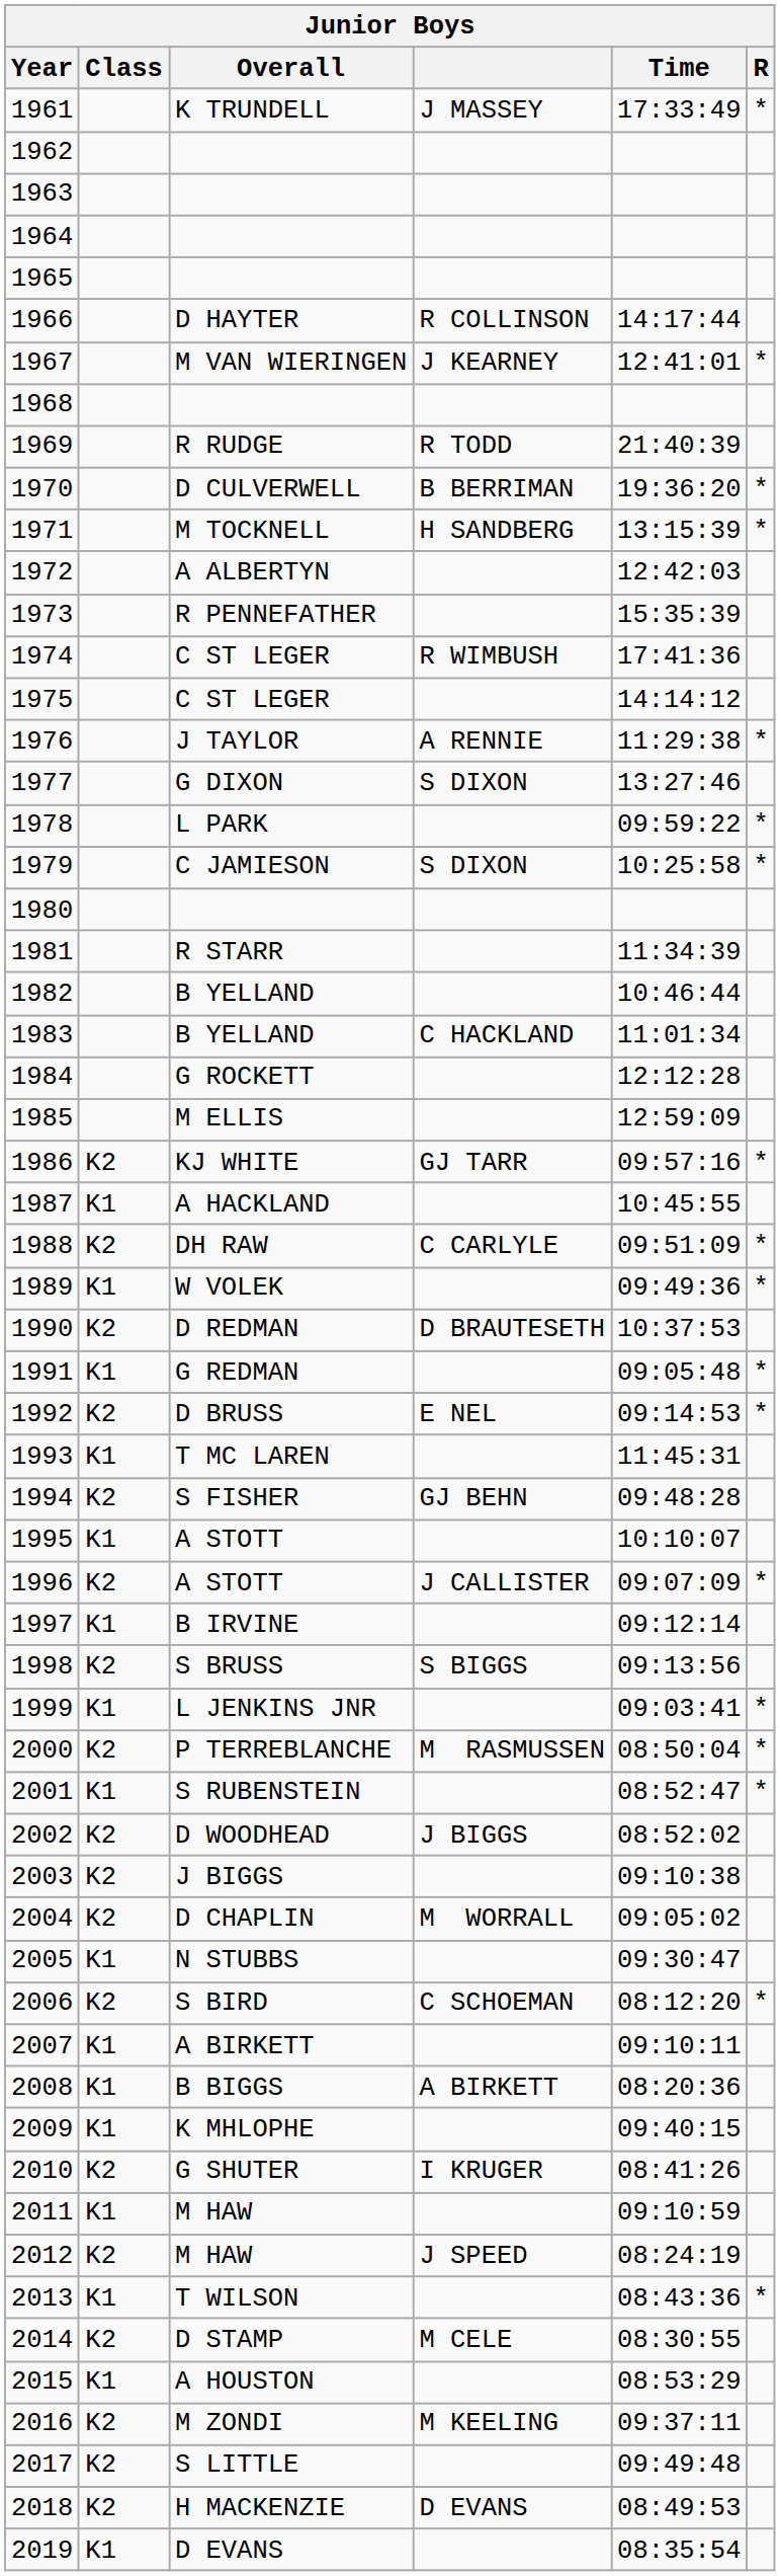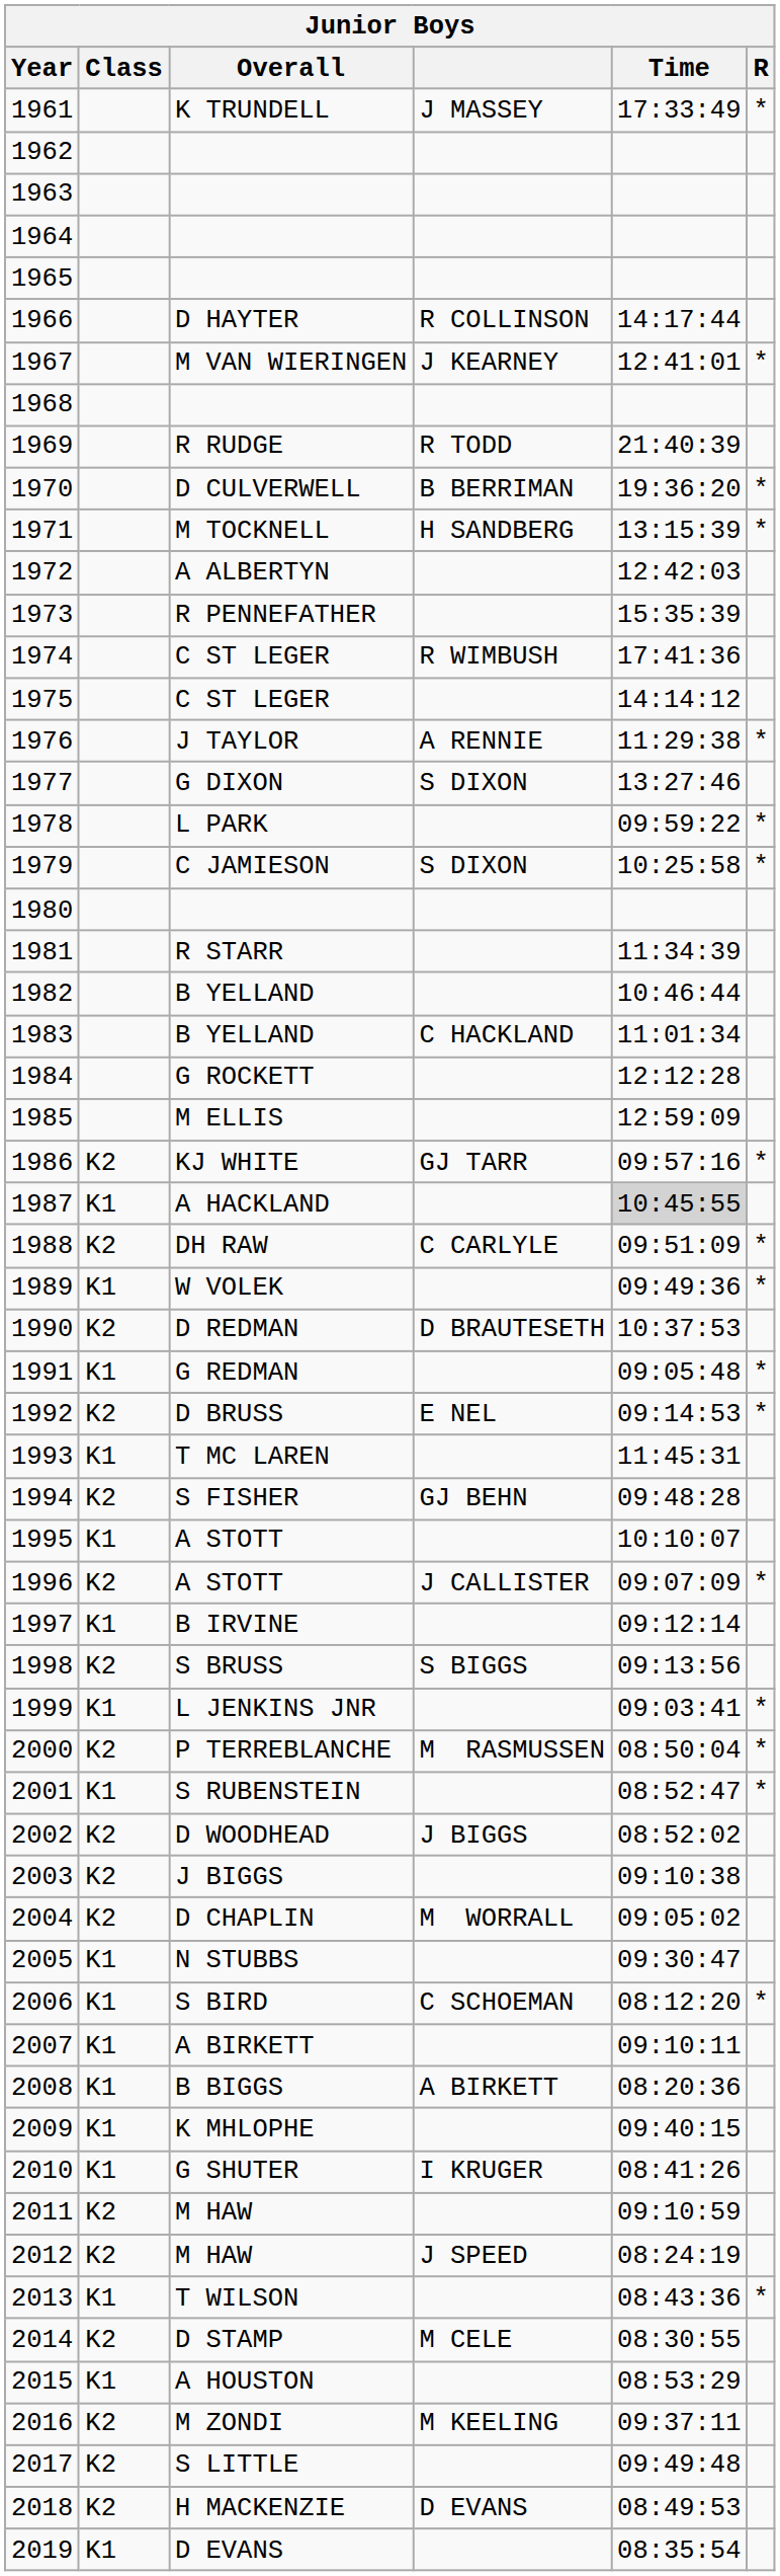 <table class="wikitable">
 <tr>
 <th colspan="6">Junior  Boys</th>
 </tr>
 <tr>
 <th>Year</th>
 <th>Class</th>
 <th>Overall</th>
 <th></th>
 <th>Time</th>
 <th>R</th>
 </tr>
 <tr>
 <td>1961</td>
 <td></td>
 <td>K TRUNDELL</td>
 <td>J MASSEY</td>
 <td>17:33:49</td>
 <td>*</td>
 </tr>
 <tr>
 <td>1962</td>
 <td></td>
 <td></td>
 <td></td>
 <td></td>
 <td></td>
 </tr>
 <tr>
 <td>1963</td>
 <td></td>
 <td></td>
 <td></td>
 <td></td>
 <td></td>
 </tr>
 <tr>
 <td>1964</td>
 <td></td>
 <td></td>
 <td></td>
 <td></td>
 <td></td>
 </tr>
 <tr>
 <td>1965</td>
 <td></td>
 <td></td>
 <td></td>
 <td></td>
 <td></td>
 </tr>
 <tr>
 <td>1966</td>
 <td></td>
 <td>D HAYTER</td>
 <td>R COLLINSON</td>
 <td>14:17:44</td>
 <td></td>
 </tr>
 <tr>
 <td>1967</td>
 <td></td>
 <td>M VAN WIERINGEN</td>
 <td>J KEARNEY</td>
 <td>12:41:01</td>
 <td>*</td>
 </tr>
 <tr>
 <td>1968</td>
 <td></td>
 <td></td>
 <td></td>
 <td></td>
 <td></td>
 </tr>
 <tr>
 <td>1969</td>
 <td></td>
 <td>R RUDGE</td>
 <td>R TODD</td>
 <td>21:40:39</td>
 <td></td>
 </tr>
 <tr>
 <td>1970</td>
 <td></td>
 <td>D CULVERWELL</td>
 <td>B BERRIMAN</td>
 <td>19:36:20</td>
 <td>*</td>
 </tr>
 <tr>
 <td>1971</td>
 <td></td>
 <td>M TOCKNELL</td>
 <td>H SANDBERG</td>
 <td>13:15:39</td>
 <td>*</td>
 </tr>
 <tr>
 <td>1972</td>
 <td></td>
 <td>A ALBERTYN</td>
 <td></td>
 <td>12:42:03</td>
 <td></td>
 </tr>
 <tr>
 <td>1973</td>
 <td></td>
 <td>R PENNEFATHER</td>
 <td></td>
 <td>15:35:39</td>
 <td></td>
 </tr>
 <tr>
 <td>1974</td>
 <td></td>
 <td>C ST LEGER</td>
 <td>R WIMBUSH</td>
 <td>17:41:36</td>
 <td></td>
 </tr>
 <tr>
 <td>1975</td>
 <td></td>
 <td>C ST LEGER</td>
 <td></td>
 <td>14:14:12</td>
 <td></td>
 </tr>
 <tr>
 <td>1976</td>
 <td></td>
 <td>J TAYLOR</td>
 <td>A RENNIE</td>
 <td>11:29:38</td>
 <td>*</td>
 </tr>
 <tr>
 <td>1977</td>
 <td></td>
 <td>G DIXON</td>
 <td>S DIXON</td>
 <td>13:27:46</td>
 <td></td>
 </tr>
 <tr>
 <td>1978</td>
 <td></td>
 <td>L PARK</td>
 <td></td>
 <td>09:59:22</td>
 <td>*</td>
 </tr>
 <tr>
 <td>1979</td>
 <td></td>
 <td>C JAMIESON</td>
 <td>S DIXON</td>
 <td>10:25:58</td>
 <td>*</td>
 </tr>
 <tr>
 <td>1980</td>
 <td></td>
 <td></td>
 <td></td>
 <td></td>
 <td></td>
 </tr>
 <tr>
 <td>1981</td>
 <td></td>
 <td>R STARR</td>
 <td></td>
 <td>11:34:39</td>
 <td></td>
 </tr>
 <tr>
 <td>1982</td>
 <td></td>
 <td>B YELLAND</td>
 <td></td>
 <td>10:46:44</td>
 <td></td>
 </tr>
 <tr>
 <td>1983</td>
 <td></td>
 <td>B YELLAND</td>
 <td>C HACKLAND</td>
 <td>11:01:34</td>
 <td></td>
 </tr>
 <tr>
 <td>1984</td>
 <td></td>
 <td>G ROCKETT</td>
 <td></td>
 <td>12:12:28</td>
 <td></td>
 </tr>
 <tr>
 <td>1985</td>
 <td></td>
 <td>M ELLIS</td>
 <td></td>
 <td>12:59:09</td>
 <td></td>
 </tr>
 <tr>
 <td>1986</td>
 <td>K2</td>
 <td>KJ WHITE</td>
 <td>GJ TARR</td>
 <td>09:57:16</td>
 <td>*</td>
 </tr>
 <tr>
 <td>1987</td>
 <td>K1</td>
 <td>A HACKLAND</td>
 <td></td>
-<td>10:45:55</td>
+<td style="background: lightgrey;">10:45:55</td>
 <td></td>
 </tr>
 <tr>
 <td>1988</td>
 <td>K2</td>
 <td>DH RAW</td>
 <td>C CARLYLE</td>
 <td>09:51:09</td>
 <td>*</td>
 </tr>
 <tr>
 <td>1989</td>
 <td>K1</td>
 <td>W VOLEK</td>
 <td></td>
 <td>09:49:36</td>
 <td>*</td>
 </tr>
 <tr>
 <td>1990</td>
 <td>K2</td>
 <td>D REDMAN</td>
 <td>D BRAUTESETH</td>
 <td>10:37:53</td>
 <td></td>
 </tr>
 <tr>
 <td>1991</td>
 <td>K1</td>
 <td>G REDMAN</td>
 <td></td>
 <td>09:05:48</td>
 <td>*</td>
 </tr>
 <tr>
 <td>1992</td>
 <td>K2</td>
 <td>D BRUSS</td>
 <td>E NEL</td>
 <td>09:14:53</td>
 <td>*</td>
 </tr>
 <tr>
 <td>1993</td>
 <td>K1</td>
 <td>T MC LAREN</td>
 <td></td>
 <td>11:45:31</td>
 <td></td>
 </tr>
 <tr>
 <td>1994</td>
 <td>K2</td>
 <td>S FISHER</td>
 <td>GJ BEHN</td>
 <td>09:48:28</td>
 <td></td>
 </tr>
 <tr>
 <td>1995</td>
 <td>K1</td>
 <td>A STOTT</td>
 <td></td>
 <td>10:10:07</td>
 <td></td>
 </tr>
 <tr>
 <td>1996</td>
 <td>K2</td>
 <td>A STOTT</td>
 <td>J CALLISTER</td>
 <td>09:07:09</td>
 <td>*</td>
 </tr>
 <tr>
 <td>1997</td>
 <td>K1</td>
 <td>B IRVINE</td>
 <td></td>
 <td>09:12:14</td>
 <td></td>
 </tr>
 <tr>
 <td>1998</td>
 <td>K2</td>
 <td>S BRUSS</td>
 <td>S BIGGS</td>
 <td>09:13:56</td>
 <td></td>
 </tr>
 <tr>
 <td>1999</td>
 <td>K1</td>
 <td>L JENKINS JNR</td>
 <td></td>
 <td>09:03:41</td>
 <td>*</td>
 </tr>
 <tr>
 <td>2000</td>
 <td>K2</td>
 <td>P TERREBLANCHE</td>
 <td>M  RASMUSSEN</td>
 <td>08:50:04</td>
 <td>*</td>
 </tr>
 <tr>
 <td>2001</td>
 <td>K1</td>
 <td>S RUBENSTEIN</td>
 <td></td>
 <td>08:52:47</td>
 <td>*</td>
 </tr>
 <tr>
 <td>2002</td>
 <td>K2</td>
 <td>D WOODHEAD</td>
 <td>J BIGGS</td>
 <td>08:52:02</td>
 <td></td>
 </tr>
 <tr>
 <td>2003</td>
 <td>K2</td>
 <td>J BIGGS</td>
 <td></td>
 <td>09:10:38</td>
 <td></td>
 </tr>
 <tr>
 <td>2004</td>
 <td>K2</td>
 <td>D CHAPLIN</td>
 <td>M  WORRALL</td>
 <td>09:05:02</td>
 <td></td>
 </tr>
 <tr>
 <td>2005</td>
 <td>K1</td>
 <td>N STUBBS</td>
 <td></td>
 <td>09:30:47</td>
 <td></td>
 </tr>
 <tr>
 <td>2006</td>
-<td>K2</td>
+<td>K1</td>
 <td>S BIRD</td>
 <td>C SCHOEMAN</td>
 <td>08:12:20</td>
 <td>*</td>
 </tr>
 <tr>
 <td>2007</td>
 <td>K1</td>
 <td>A BIRKETT</td>
 <td></td>
 <td>09:10:11</td>
 <td></td>
 </tr>
 <tr>
 <td>2008</td>
 <td>K1</td>
 <td>B BIGGS</td>
 <td>A BIRKETT</td>
 <td>08:20:36</td>
 <td></td>
 </tr>
 <tr>
 <td>2009</td>
 <td>K1</td>
 <td>K MHLOPHE</td>
 <td></td>
 <td>09:40:15</td>
 <td></td>
 </tr>
 <tr>
 <td>2010</td>
-<td>K2</td>
+<td>K1</td>
 <td>G SHUTER</td>
 <td>I KRUGER</td>
 <td>08:41:26</td>
 <td></td>
 </tr>
 <tr>
 <td>2011</td>
-<td>K1</td>
+<td>K2</td>
 <td>M HAW</td>
 <td></td>
 <td>09:10:59</td>
 <td></td>
 </tr>
 <tr>
 <td>2012</td>
 <td>K2</td>
 <td>M HAW</td>
 <td>J SPEED</td>
 <td>08:24:19</td>
 <td></td>
 </tr>
 <tr>
 <td>2013</td>
 <td>K1</td>
 <td>T WILSON</td>
 <td></td>
 <td>08:43:36</td>
 <td>*</td>
 </tr>
 <tr>
 <td>2014</td>
 <td>K2</td>
 <td>D STAMP</td>
 <td>M CELE</td>
 <td>08:30:55</td>
 <td></td>
 </tr>
 <tr>
 <td>2015</td>
 <td>K1</td>
 <td>A HOUSTON</td>
 <td></td>
 <td>08:53:29</td>
 <td></td>
 </tr>
 <tr>
 <td>2016</td>
 <td>K2</td>
 <td>M ZONDI</td>
 <td>M KEELING</td>
 <td>09:37:11</td>
 <td></td>
 </tr>
 <tr>
 <td>2017</td>
 <td>K2</td>
 <td>S LITTLE</td>
 <td></td>
 <td>09:49:48</td>
 <td></td>
 </tr>
 <tr>
 <td>2018</td>
 <td>K2</td>
 <td>H MACKENZIE</td>
 <td>D EVANS</td>
 <td>08:49:53</td>
 <td></td>
 </tr>
 <tr>
 <td>2019</td>
 <td>K1</td>
 <td>D EVANS</td>
 <td></td>
 <td>08:35:54</td>
 <td></td>
 </tr>
 </table>
